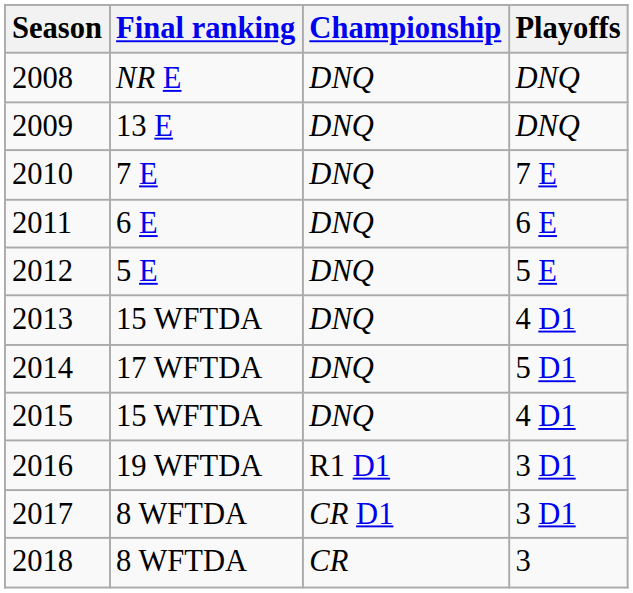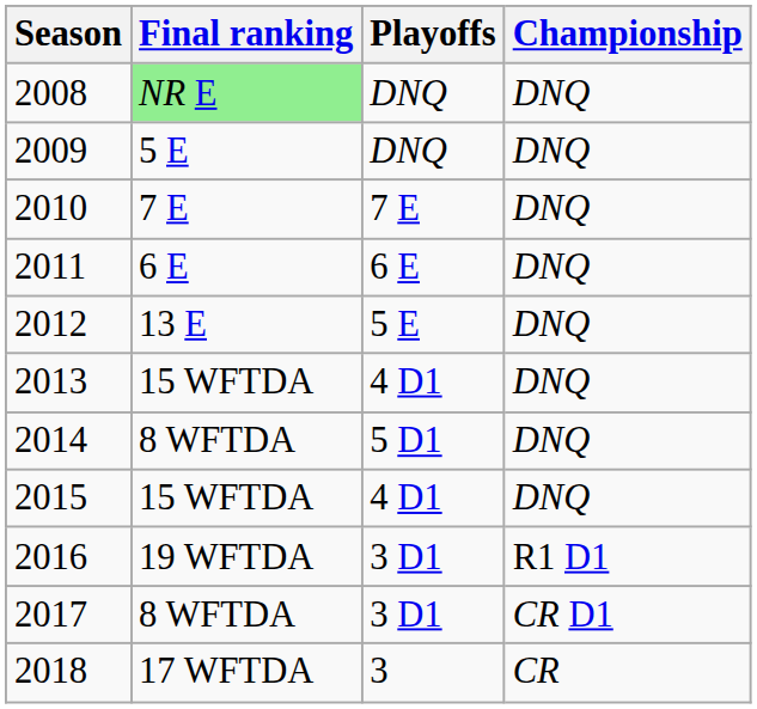 <table class="wikitable sortable">
 <tr>
 <th>Season</th>
 <th><a href='#'>Final ranking</a></th>
+<th>Playoffs</th>
 <th><a href='#'>Championship</a></th>
-<th>Playoffs</th>
 </tr>
 <tr>
 <td>2008</td>
-<td><em>NR</em> <a href='#'>E</a></td>
+<td style="background: lightgreen;"><em>NR</em> <a href='#'>E</a></td>
 <td><em>DNQ</em></td>
 <td><em>DNQ</em></td>
 </tr>
 <tr>
 <td>2009</td>
-<td>13 <a href='#'>E</a></td>
+<td>5 <a href='#'>E</a></td>
 <td><em>DNQ</em></td>
 <td><em>DNQ</em></td>
 </tr>
 <tr>
 <td>2010</td>
 <td>7 <a href='#'>E</a></td>
+<td>7 <a href='#'>E</a></td>
 <td><em>DNQ</em></td>
-<td>7 <a href='#'>E</a></td>
 </tr>
 <tr>
 <td>2011</td>
 <td>6 <a href='#'>E</a></td>
+<td>6 <a href='#'>E</a></td>
 <td><em>DNQ</em></td>
-<td>6 <a href='#'>E</a></td>
 </tr>
 <tr>
 <td>2012</td>
+<td>13 <a href='#'>E</a></td>
 <td>5 <a href='#'>E</a></td>
 <td><em>DNQ</em></td>
-<td>5 <a href='#'>E</a></td>
 </tr>
 <tr>
 <td>2013</td>
 <td>15 WFTDA</td>
+<td>4 <a href='#'>D1</a></td>
 <td><em>DNQ</em></td>
-<td>4 <a href='#'>D1</a></td>
 </tr>
 <tr>
 <td>2014</td>
-<td>17 WFTDA</td>
+<td>8 WFTDA</td>
+<td>5 <a href='#'>D1</a></td>
 <td><em>DNQ</em></td>
-<td>5 <a href='#'>D1</a></td>
 </tr>
 <tr>
 <td>2015</td>
 <td>15 WFTDA</td>
+<td>4 <a href='#'>D1</a></td>
 <td><em>DNQ</em></td>
-<td>4 <a href='#'>D1</a></td>
 </tr>
 <tr>
 <td>2016</td>
 <td>19 WFTDA</td>
+<td>3 <a href='#'>D1</a></td>
 <td>R1 <a href='#'>D1</a></td>
-<td>3 <a href='#'>D1</a></td>
 </tr>
 <tr>
 <td>2017</td>
 <td>8 WFTDA</td>
+<td>3 <a href='#'>D1</a></td>
 <td><em>CR</em> <a href='#'>D1</a></td>
-<td>3 <a href='#'>D1</a></td>
 </tr>
 <tr>
 <td>2018</td>
-<td>8 WFTDA</td>
+<td>17 WFTDA</td>
+<td>3</td>
 <td><em>CR</em></td>
-<td>3</td>
 </tr>
 </table>
